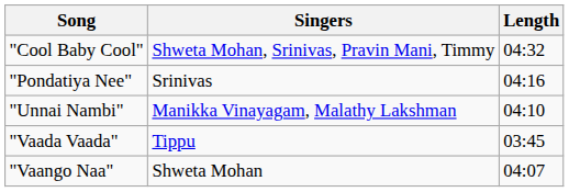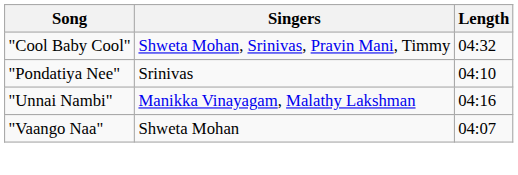 <table class="wikitable" style="font-size:95%;">
 <tr>
 <th>Song</th>
 <th>Singers</th>
 <th>Length</th>
 </tr>
 <tr>
 <td>"Cool Baby Cool"</td>
 <td><a href='#'>Shweta Mohan</a>, <a href='#'>Srinivas</a>, <a href='#'>Pravin Mani</a>, Timmy</td>
 <td>04:32</td>
 </tr>
 <tr>
 <td>"Pondatiya Nee"</td>
 <td>Srinivas</td>
-<td>04:16</td>
+<td>04:10</td>
 </tr>
 <tr>
 <td>"Unnai Nambi"</td>
 <td><a href='#'>Manikka Vinayagam</a>, <a href='#'>Malathy Lakshman</a></td>
-<td>04:10</td>
-</tr>
-<tr>
-<td>"Vaada Vaada"</td>
-<td><a href='#'>Tippu</a></td>
-<td>03:45</td>
+<td>04:16</td>
 </tr>
 <tr>
 <td>"Vaango Naa"</td>
 <td>Shweta Mohan</td>
 <td>04:07</td>
 </tr>
 </table>
